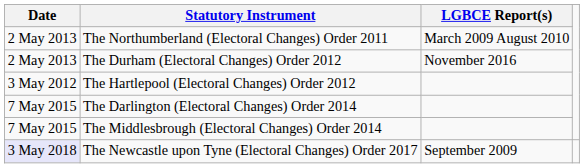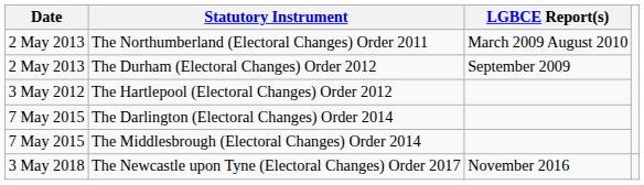 <table class="wikitable sortable">
 <tr>
 <th>Date</th>
 <th><a href='#'>Statutory Instrument</a></th>
 <th><a href='#'>LGBCE</a> Report(s)</th>
 </tr>
 <tr>
 <td>2 May 2013</td>
 <td>The Northumberland (Electoral Changes) Order 2011</td>
 <td> March 2009  August 2010</td>
 </tr>
 <tr>
 <td>2 May 2013</td>
 <td>The Durham (Electoral Changes) Order 2012</td>
-<td> November 2016</td>
+<td> September 2009</td>
 </tr>
 <tr>
 <td>3 May 2012</td>
 <td>The Hartlepool (Electoral Changes) Order 2012</td>
 <td></td>
 </tr>
 <tr>
 <td>7 May 2015</td>
 <td>The Darlington (Electoral Changes) Order 2014</td>
 <td></td>
 </tr>
 <tr>
 <td>7 May 2015</td>
 <td>The Middlesbrough (Electoral Changes) Order 2014</td>
 <td></td>
 </tr>
 <tr>
-<td style="background: lavender;">3 May 2018</td>
+<td>3 May 2018</td>
 <td>The Newcastle upon Tyne (Electoral Changes) Order 2017</td>
-<td> September 2009</td>
+<td> November 2016</td>
 <td></td>
 </tr>
 </table>
